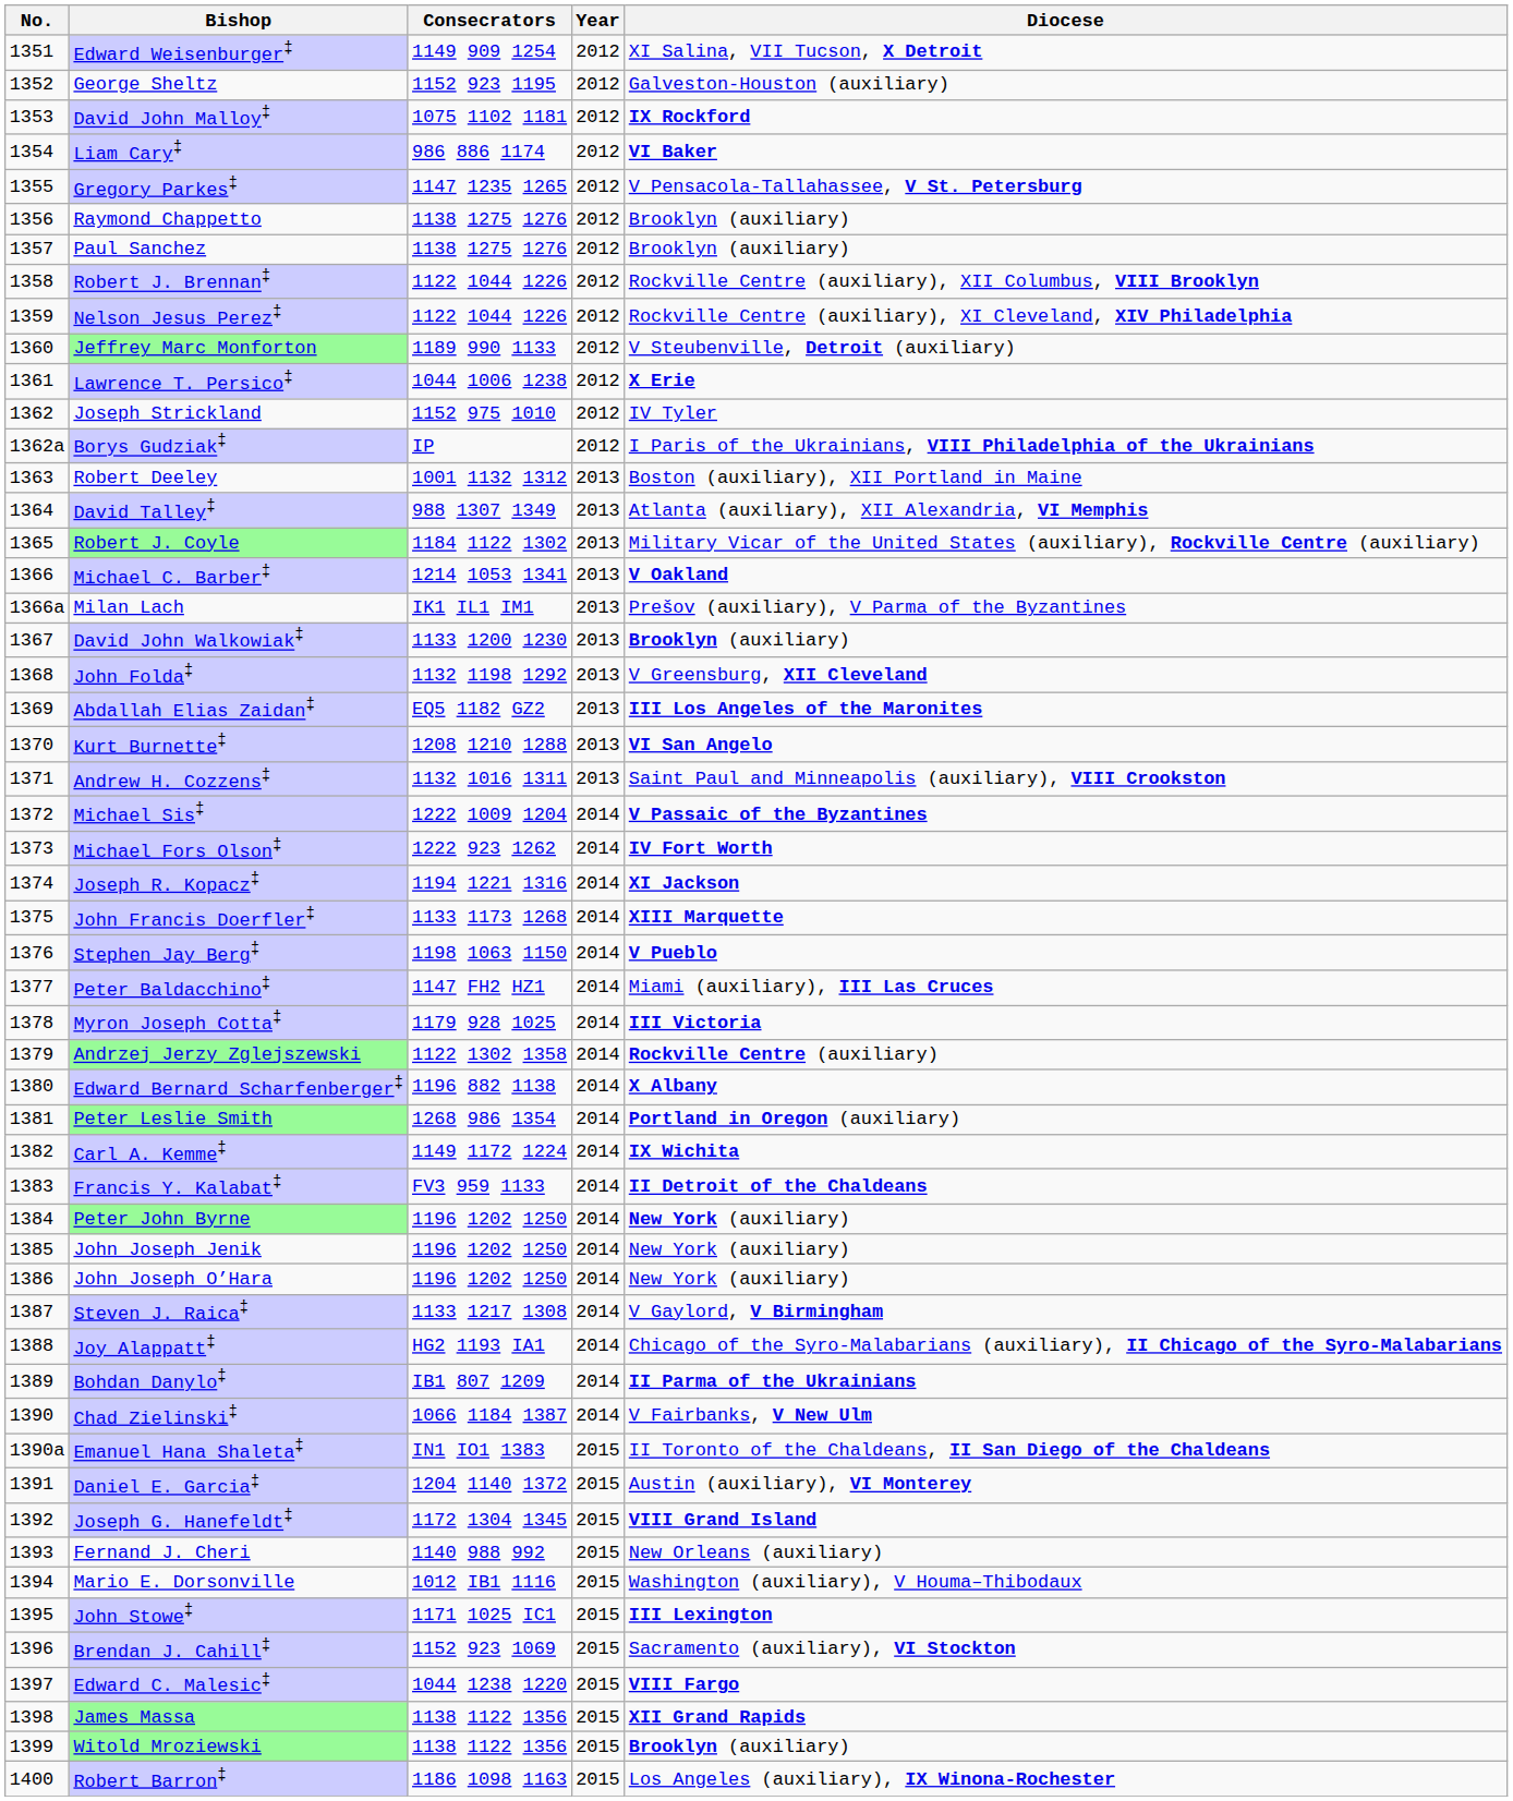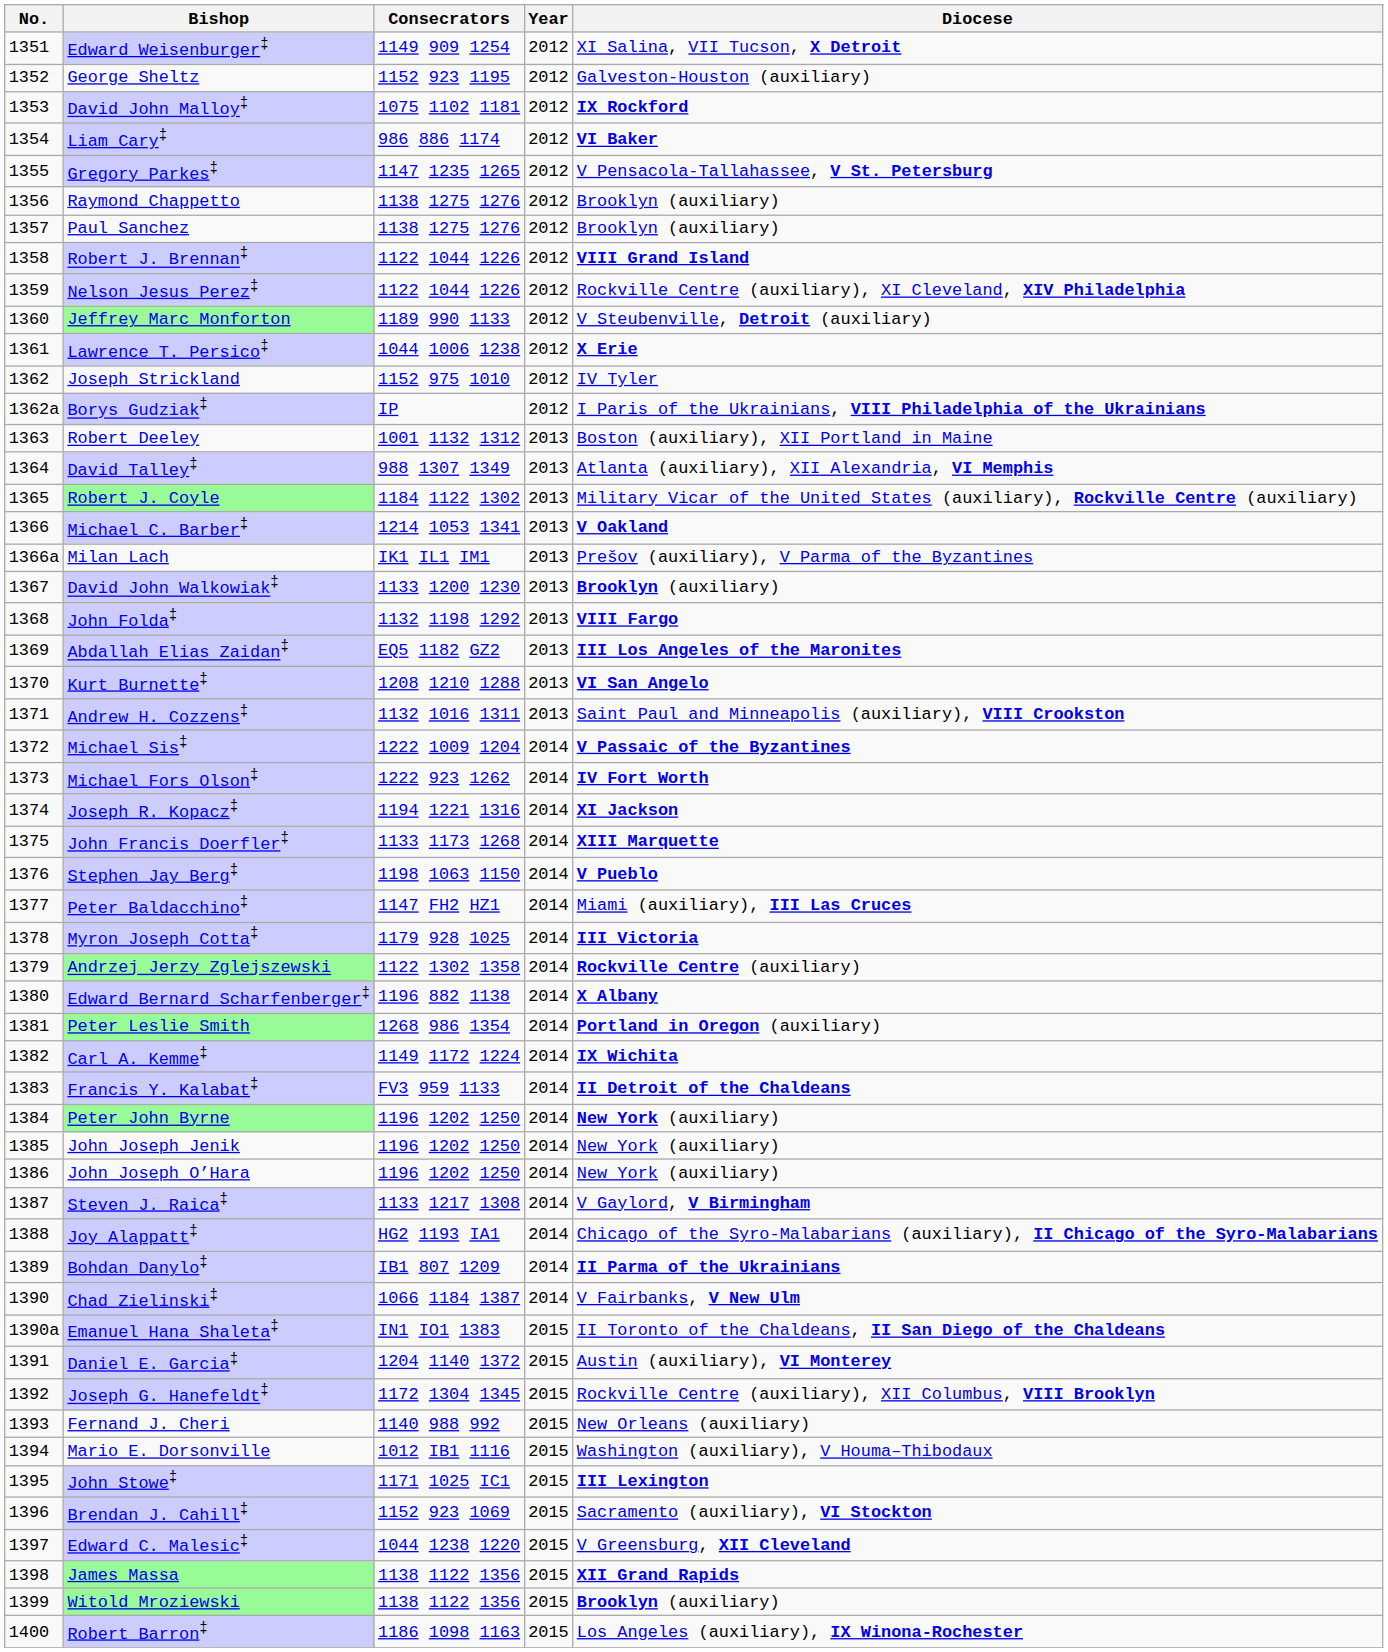 <table class="wikitable">
 <tr>
 <th>No.</th>
 <th>Bishop</th>
 <th>Consecrators</th>
 <th>Year</th>
 <th>Diocese</th>
 </tr>
 <tr>
 <td>1351</td>
 <td bgcolor="ccccff"><a href='#'>Edward Weisenburger</a><sup>‡</sup></td>
 <td><a href='#'>1149</a> <a href='#'>909</a> <a href='#'>1254</a></td>
 <td>2012</td>
 <td><a href='#'>XI Salina</a>, <a href='#'>VII Tucson</a>, <strong><a href='#'>X Detroit</a></strong></td>
 </tr>
 <tr>
 <td>1352</td>
 <td><a href='#'>George Sheltz</a></td>
 <td><a href='#'>1152</a> <a href='#'>923</a> <a href='#'>1195</a></td>
 <td>2012</td>
 <td><a href='#'>Galveston-Houston</a> (auxiliary)</td>
 </tr>
 <tr>
 <td>1353</td>
 <td bgcolor="ccccff"><a href='#'>David John Malloy</a><sup>‡</sup></td>
 <td><a href='#'>1075</a> <a href='#'>1102</a> <a href='#'>1181</a></td>
 <td>2012</td>
 <td><strong><a href='#'>IX Rockford</a></strong></td>
 </tr>
 <tr>
 <td>1354</td>
 <td bgcolor="ccccff"><a href='#'>Liam Cary</a><sup>‡</sup></td>
 <td><a href='#'>986</a> <a href='#'>886</a> <a href='#'>1174</a></td>
 <td>2012</td>
 <td><strong><a href='#'>VI Baker</a></strong></td>
 </tr>
 <tr>
 <td>1355</td>
 <td bgcolor="ccccff"><a href='#'>Gregory Parkes</a><sup>‡</sup></td>
 <td><a href='#'>1147</a> <a href='#'>1235</a> <a href='#'>1265</a></td>
 <td>2012</td>
 <td><a href='#'>V Pensacola-Tallahassee</a>, <strong> <a href='#'>V St. Petersburg</a></strong></td>
 </tr>
 <tr>
 <td>1356</td>
 <td><a href='#'>Raymond Chappetto</a></td>
 <td><a href='#'>1138</a> <a href='#'>1275</a> <a href='#'>1276</a></td>
 <td>2012</td>
 <td><a href='#'>Brooklyn</a> (auxiliary)</td>
 </tr>
 <tr>
 <td>1357</td>
 <td><a href='#'>Paul Sanchez</a></td>
 <td><a href='#'>1138</a> <a href='#'>1275</a> <a href='#'>1276</a></td>
 <td>2012</td>
 <td><a href='#'>Brooklyn</a> (auxiliary)</td>
 </tr>
 <tr>
 <td>1358</td>
 <td bgcolor="#ccccff"><a href='#'>Robert J. Brennan</a><sup>‡</sup></td>
 <td><a href='#'>1122</a> <a href='#'>1044</a> <a href='#'>1226</a></td>
 <td>2012</td>
-<td><a href='#'>Rockville Centre</a> (auxiliary), <a href='#'>XII Columbus</a>, <strong><a href='#'>VIII Brooklyn</a></strong></td>
+<td><strong><a href='#'>VIII Grand Island</a></strong></td>
 </tr>
 <tr>
 <td>1359</td>
 <td bgcolor="#ccccff"><a href='#'>Nelson Jesus Perez</a><sup>‡</sup></td>
 <td><a href='#'>1122</a> <a href='#'>1044</a> <a href='#'>1226</a></td>
 <td>2012</td>
 <td><a href='#'>Rockville Centre</a> (auxiliary), <a href='#'>XI Cleveland</a>, <strong><a href='#'>XIV Philadelphia</a></strong></td>
 </tr>
 <tr>
 <td>1360</td>
 <td bgcolor="98FB98"><a href='#'>Jeffrey Marc Monforton</a></td>
 <td><a href='#'>1189</a> <a href='#'>990</a> <a href='#'>1133</a></td>
 <td>2012</td>
 <td><a href='#'>V Steubenville</a>, <strong><a href='#'>Detroit</a></strong> (auxiliary)</td>
 </tr>
 <tr>
 <td>1361</td>
 <td bgcolor="ccccff"><a href='#'>Lawrence T. Persico</a><sup>‡</sup></td>
 <td><a href='#'>1044</a> <a href='#'>1006</a> <a href='#'>1238</a></td>
 <td>2012</td>
 <td><strong><a href='#'>X Erie</a></strong></td>
 </tr>
 <tr>
 <td>1362</td>
 <td><a href='#'>Joseph Strickland</a></td>
 <td><a href='#'>1152</a> <a href='#'>975</a> <a href='#'>1010</a></td>
 <td>2012</td>
 <td><a href='#'>IV Tyler</a></td>
 </tr>
 <tr>
 <td>1362a</td>
 <td bgcolor="ccccff"><a href='#'>Borys Gudziak</a><sup>‡</sup></td>
 <td><a href='#'>IP</a></td>
 <td>2012</td>
 <td><a href='#'>I Paris of the Ukrainians</a>, <strong><a href='#'>VIII Philadelphia of the Ukrainians</a></strong></td>
 </tr>
 <tr>
 <td>1363</td>
 <td><a href='#'>Robert Deeley</a></td>
 <td><a href='#'>1001</a> <a href='#'>1132</a> <a href='#'>1312</a></td>
 <td>2013</td>
 <td><a href='#'>Boston</a> (auxiliary), <a href='#'>XII Portland in Maine</a></td>
 </tr>
 <tr>
 <td>1364</td>
 <td bgcolor="#ccccff"><a href='#'>David Talley</a><sup>‡</sup></td>
 <td><a href='#'>988</a> <a href='#'>1307</a> <a href='#'>1349</a></td>
 <td>2013</td>
 <td><a href='#'>Atlanta</a> (auxiliary), <a href='#'>XII Alexandria</a>, <strong><a href='#'>VI Memphis</a></strong></td>
 </tr>
 <tr>
 <td>1365</td>
 <td bgcolor="#98FB98"><a href='#'>Robert J. Coyle</a></td>
 <td><a href='#'>1184</a> <a href='#'>1122</a> <a href='#'>1302</a></td>
 <td>2013</td>
 <td><a href='#'>Military Vicar of the United States</a> (auxiliary), <strong><a href='#'>Rockville Centre</a></strong> (auxiliary)</td>
 </tr>
 <tr>
 <td>1366</td>
 <td bgcolor="ccccff"><a href='#'>Michael C. Barber</a><sup>‡</sup></td>
 <td><a href='#'>1214</a> <a href='#'>1053</a> <a href='#'>1341</a></td>
 <td>2013</td>
 <td><strong><a href='#'>V Oakland</a></strong></td>
 </tr>
 <tr>
 <td>1366a</td>
 <td><a href='#'>Milan Lach</a></td>
 <td><a href='#'>IK1</a> <a href='#'>IL1</a> <a href='#'>IM1</a></td>
 <td>2013</td>
 <td><a href='#'>Prešov</a> (auxiliary), <a href='#'>V Parma of the Byzantines</a></td>
 </tr>
 <tr>
 <td>1367</td>
 <td bgcolor="ccccff"><a href='#'>David John Walkowiak</a><sup>‡</sup></td>
 <td><a href='#'>1133</a> <a href='#'>1200</a> <a href='#'>1230</a></td>
 <td>2013</td>
 <td><strong><a href='#'>Brooklyn</a></strong> (auxiliary)</td>
 </tr>
 <tr>
 <td>1368</td>
 <td bgcolor="ccccff"><a href='#'>John Folda</a><sup>‡</sup></td>
 <td><a href='#'>1132</a> <a href='#'>1198</a> <a href='#'>1292</a></td>
 <td>2013</td>
-<td><a href='#'>V Greensburg</a>, <strong><a href='#'>XII Cleveland</a></strong></td>
+<td><strong><a href='#'>VIII Fargo</a></strong></td>
 </tr>
 <tr>
 <td>1369</td>
 <td bgcolor="ccccff"><a href='#'>Abdallah Elias Zaidan</a><sup>‡</sup></td>
 <td><a href='#'>EQ5</a> <a href='#'>1182</a> <a href='#'>GZ2</a></td>
 <td>2013</td>
 <td><strong><a href='#'>III Los Angeles of the Maronites</a></strong></td>
 </tr>
 <tr>
 <td>1370</td>
 <td bgcolor="ccccff"><a href='#'>Kurt Burnette</a><sup>‡</sup></td>
 <td><a href='#'>1208</a> <a href='#'>1210</a> <a href='#'>1288</a></td>
 <td>2013</td>
 <td><strong><a href='#'>VI San Angelo</a></strong></td>
 </tr>
 <tr>
 <td>1371</td>
 <td bgcolor="ccccff"><a href='#'>Andrew H. Cozzens</a><sup>‡</sup></td>
 <td><a href='#'>1132</a> <a href='#'>1016</a> <a href='#'>1311</a></td>
 <td>2013</td>
 <td><a href='#'>Saint Paul and Minneapolis</a> (auxiliary), <strong><a href='#'>VIII Crookston</a></strong></td>
 </tr>
 <tr>
 <td>1372</td>
 <td bgcolor="ccccff"><a href='#'>Michael Sis</a><sup>‡</sup></td>
 <td><a href='#'>1222</a> <a href='#'>1009</a> <a href='#'>1204</a></td>
 <td>2014</td>
 <td><strong><a href='#'>V Passaic of the Byzantines</a></strong></td>
 </tr>
 <tr>
 <td>1373</td>
 <td bgcolor="ccccff"><a href='#'>Michael Fors Olson</a><sup>‡</sup></td>
 <td><a href='#'>1222</a> <a href='#'>923</a> <a href='#'>1262</a></td>
 <td>2014</td>
 <td><strong><a href='#'>IV Fort Worth</a></strong></td>
 </tr>
 <tr>
 <td>1374</td>
 <td bgcolor="ccccff"><a href='#'>Joseph R. Kopacz</a><sup>‡</sup></td>
 <td><a href='#'>1194</a> <a href='#'>1221</a> <a href='#'>1316</a></td>
 <td>2014</td>
 <td><strong><a href='#'>XI Jackson</a></strong></td>
 </tr>
 <tr>
 <td>1375</td>
 <td bgcolor="ccccff"><a href='#'>John Francis Doerfler</a><sup>‡</sup></td>
 <td><a href='#'>1133</a> <a href='#'>1173</a> <a href='#'>1268</a></td>
 <td>2014</td>
 <td><strong><a href='#'>XIII Marquette</a></strong></td>
 </tr>
 <tr>
 <td>1376</td>
 <td bgcolor="ccccff"><a href='#'>Stephen Jay Berg</a><sup>‡</sup></td>
 <td><a href='#'>1198</a> <a href='#'>1063</a> <a href='#'>1150</a></td>
 <td>2014</td>
 <td><strong><a href='#'>V Pueblo</a></strong></td>
 </tr>
 <tr>
 <td>1377</td>
 <td bgcolor="#ccccff"><a href='#'>Peter Baldacchino</a><sup>‡</sup></td>
 <td><a href='#'>1147</a> <a href='#'>FH2</a> <a href='#'>HZ1</a></td>
 <td>2014</td>
 <td><a href='#'>Miami</a> (auxiliary), <strong><a href='#'>III Las Cruces</a></strong></td>
 </tr>
 <tr>
 <td>1378</td>
 <td bgcolor="#ccccff"><a href='#'>Myron Joseph Cotta</a><sup>‡</sup></td>
 <td><a href='#'>1179</a> <a href='#'>928</a> <a href='#'>1025</a></td>
 <td>2014</td>
 <td><strong><a href='#'>III Victoria</a></strong></td>
 </tr>
 <tr>
 <td>1379</td>
 <td bgcolor="#98FB98"><a href='#'>Andrzej Jerzy Zglejszewski</a></td>
 <td><a href='#'>1122</a> <a href='#'>1302</a> <a href='#'>1358</a></td>
 <td>2014</td>
 <td><strong><a href='#'>Rockville Centre</a></strong> (auxiliary)</td>
 </tr>
 <tr>
 <td>1380</td>
 <td bgcolor="ccccff"><a href='#'>Edward Bernard Scharfenberger</a><sup>‡</sup></td>
 <td><a href='#'>1196</a> <a href='#'>882</a> <a href='#'>1138</a></td>
 <td>2014</td>
 <td><strong><a href='#'>X Albany</a></strong></td>
 </tr>
 <tr>
 <td>1381</td>
 <td bgcolor="#98FB98"><a href='#'>Peter Leslie Smith</a></td>
 <td><a href='#'>1268</a> <a href='#'>986</a> <a href='#'>1354</a></td>
 <td>2014</td>
 <td><strong><a href='#'>Portland in Oregon</a></strong> (auxiliary)</td>
 </tr>
 <tr>
 <td>1382</td>
 <td bgcolor="ccccff"><a href='#'>Carl A. Kemme</a><sup>‡</sup></td>
 <td><a href='#'>1149</a> <a href='#'>1172</a> <a href='#'>1224</a></td>
 <td>2014</td>
 <td><strong><a href='#'>IX Wichita</a></strong></td>
 </tr>
 <tr>
 <td>1383</td>
 <td bgcolor="ccccff"><a href='#'>Francis Y. Kalabat</a><sup>‡</sup></td>
 <td><a href='#'>FV3</a> <a href='#'>959</a> <a href='#'>1133</a></td>
 <td>2014</td>
 <td><strong><a href='#'>II Detroit of the Chaldeans</a></strong></td>
 </tr>
 <tr>
 <td>1384</td>
 <td bgcolor="#98FB98"><a href='#'>Peter John Byrne</a></td>
 <td><a href='#'>1196</a> <a href='#'>1202</a> <a href='#'>1250</a></td>
 <td>2014</td>
 <td><strong><a href='#'>New York</a></strong> (auxiliary)</td>
 </tr>
 <tr>
 <td>1385</td>
 <td><a href='#'>John Joseph Jenik</a></td>
 <td><a href='#'>1196</a> <a href='#'>1202</a> <a href='#'>1250</a></td>
 <td>2014</td>
 <td><a href='#'>New York</a> (auxiliary)</td>
 </tr>
 <tr>
 <td>1386</td>
 <td><a href='#'>John Joseph O’Hara</a></td>
 <td><a href='#'>1196</a> <a href='#'>1202</a> <a href='#'>1250</a></td>
 <td>2014</td>
 <td><a href='#'>New York</a> (auxiliary)</td>
 </tr>
 <tr>
 <td>1387</td>
 <td bgcolor="ccccff"><a href='#'>Steven J. Raica</a><sup>‡</sup></td>
 <td><a href='#'>1133</a> <a href='#'>1217</a> <a href='#'>1308</a></td>
 <td>2014</td>
 <td><a href='#'>V Gaylord</a>, <strong><a href='#'>V Birmingham</a></strong></td>
 </tr>
 <tr>
 <td>1388</td>
 <td bgcolor="#ccccff"><a href='#'>Joy Alappatt</a><sup>‡</sup></td>
 <td><a href='#'>HG2</a> <a href='#'>1193</a> <a href='#'>IA1</a></td>
 <td>2014</td>
 <td><a href='#'>Chicago of the Syro-Malabarians</a> (auxiliary), <strong><a href='#'>II Chicago of the Syro-Malabarians</a></strong></td>
 </tr>
 <tr>
 <td>1389</td>
 <td bgcolor="ccccff"><a href='#'>Bohdan Danylo</a><sup>‡</sup></td>
 <td><a href='#'>IB1</a> <a href='#'>807</a> <a href='#'>1209</a></td>
 <td>2014</td>
 <td><strong><a href='#'>II Parma of the Ukrainians</a></strong></td>
 </tr>
 <tr>
 <td>1390</td>
 <td bgcolor="ccccff"><a href='#'>Chad Zielinski</a><sup>‡</sup></td>
 <td><a href='#'>1066</a> <a href='#'>1184</a> <a href='#'>1387</a></td>
 <td>2014</td>
 <td><a href='#'>V Fairbanks</a>, <strong><a href='#'>V New Ulm</a></strong></td>
 </tr>
 <tr>
 <td>1390a</td>
 <td bgcolor="ccccff"><a href='#'>Emanuel Hana Shaleta</a><sup>‡</sup></td>
 <td><a href='#'>IN1</a> <a href='#'>IO1</a> <a href='#'>1383</a></td>
 <td>2015</td>
 <td><a href='#'>II Toronto of the Chaldeans</a>, <strong><a href='#'>II San Diego of the Chaldeans</a></strong></td>
 </tr>
 <tr>
 <td>1391</td>
 <td bgcolor="ccccff"><a href='#'>Daniel E. Garcia</a><sup>‡</sup></td>
 <td><a href='#'>1204</a> <a href='#'>1140</a> <a href='#'>1372</a></td>
 <td>2015</td>
 <td><a href='#'>Austin</a> (auxiliary), <strong><a href='#'>VI Monterey</a></strong></td>
 </tr>
 <tr>
 <td>1392</td>
 <td bgcolor="ccccff"><a href='#'>Joseph G. Hanefeldt</a><sup>‡</sup></td>
 <td><a href='#'>1172</a> <a href='#'>1304</a> <a href='#'>1345</a></td>
 <td>2015</td>
-<td><strong><a href='#'>VIII Grand Island</a></strong></td>
+<td><a href='#'>Rockville Centre</a> (auxiliary), <a href='#'>XII Columbus</a>, <strong><a href='#'>VIII Brooklyn</a></strong></td>
 </tr>
 <tr>
 <td>1393</td>
 <td><a href='#'>Fernand J. Cheri</a></td>
 <td><a href='#'>1140</a> <a href='#'>988</a> <a href='#'>992</a></td>
 <td>2015</td>
 <td><a href='#'>New Orleans</a> (auxiliary)</td>
 </tr>
 <tr>
 <td>1394</td>
 <td><a href='#'>Mario E. Dorsonville</a></td>
 <td><a href='#'>1012</a> <a href='#'>IB1</a> <a href='#'>1116</a></td>
 <td>2015</td>
 <td><a href='#'>Washington</a> (auxiliary), <a href='#'>V Houma–Thibodaux</a></td>
 </tr>
 <tr>
 <td>1395</td>
 <td bgcolor="ccccff"><a href='#'>John Stowe</a><sup>‡</sup></td>
 <td><a href='#'>1171</a> <a href='#'>1025</a> <a href='#'>IC1</a></td>
 <td>2015</td>
 <td><strong><a href='#'>III Lexington</a></strong></td>
 </tr>
 <tr>
 <td>1396</td>
 <td bgcolor="ccccff"><a href='#'>Brendan J. Cahill</a><sup>‡</sup></td>
 <td><a href='#'>1152</a> <a href='#'>923</a> <a href='#'>1069</a></td>
 <td>2015</td>
 <td><a href='#'>Sacramento</a> (auxiliary), <strong><a href='#'>VI Stockton</a></strong></td>
 </tr>
 <tr>
 <td>1397</td>
 <td bgcolor="ccccff"><a href='#'>Edward C. Malesic</a><sup>‡</sup></td>
 <td><a href='#'>1044</a> <a href='#'>1238</a> <a href='#'>1220</a></td>
 <td>2015</td>
-<td><strong><a href='#'>VIII Fargo</a></strong></td>
+<td><a href='#'>V Greensburg</a>, <strong><a href='#'>XII Cleveland</a></strong></td>
 </tr>
 <tr>
 <td>1398</td>
 <td bgcolor="#98FB98"><a href='#'>James Massa</a></td>
 <td><a href='#'>1138</a> <a href='#'>1122</a> <a href='#'>1356</a></td>
 <td>2015</td>
 <td><strong><a href='#'>XII Grand Rapids</a></strong></td>
 </tr>
 <tr>
 <td>1399</td>
 <td bgcolor="#98FB98"><a href='#'>Witold Mroziewski</a></td>
 <td><a href='#'>1138</a> <a href='#'>1122</a> <a href='#'>1356</a></td>
 <td>2015</td>
 <td><strong><a href='#'>Brooklyn</a></strong> (auxiliary)</td>
 </tr>
 <tr>
 <td>1400</td>
 <td bgcolor="ccccff"><a href='#'>Robert Barron</a><sup>‡</sup></td>
 <td><a href='#'>1186</a> <a href='#'>1098</a> <a href='#'>1163</a></td>
 <td>2015</td>
 <td><a href='#'>Los Angeles</a> (auxiliary), <strong><a href='#'>IX Winona-Rochester</a></strong></td>
 </tr>
 </table>
